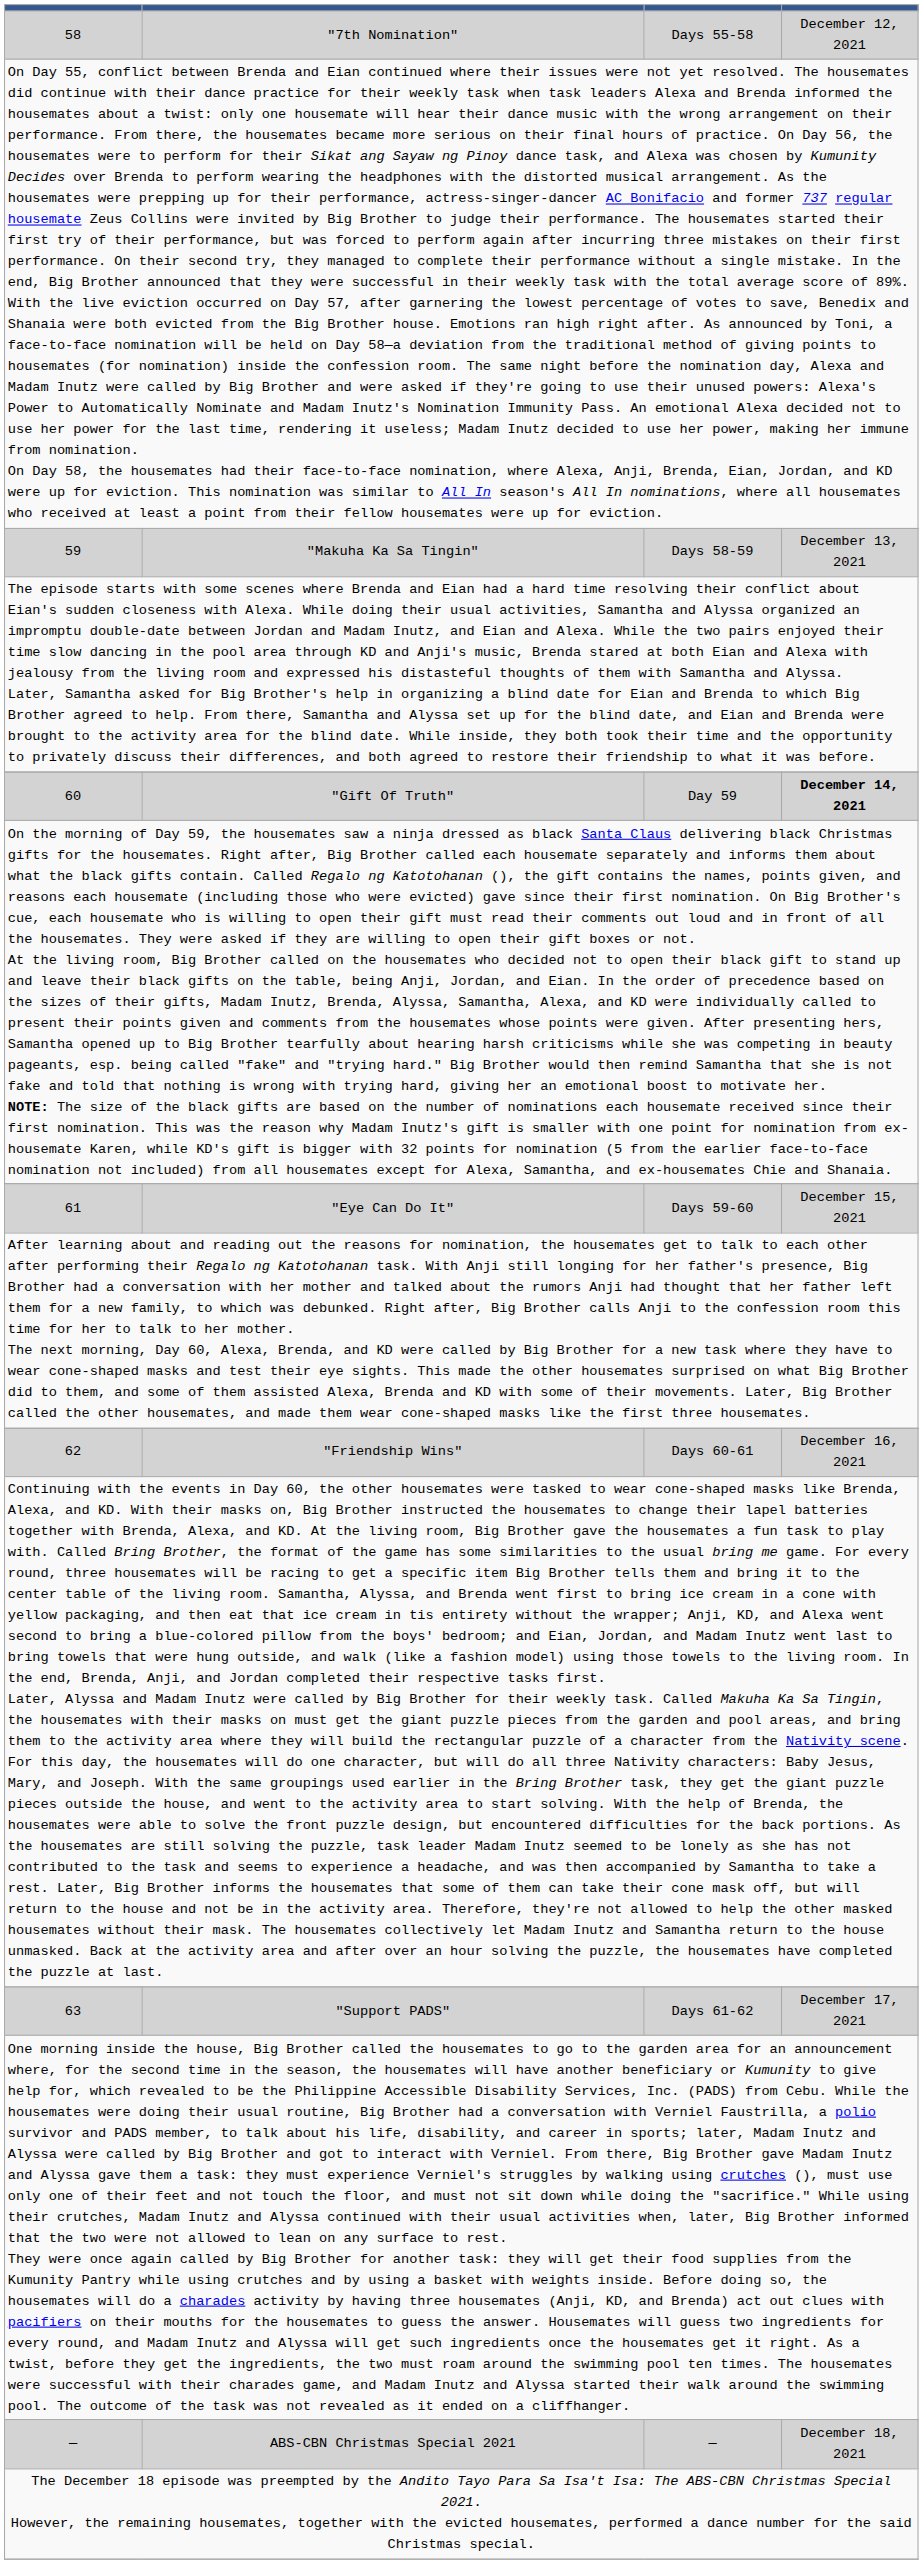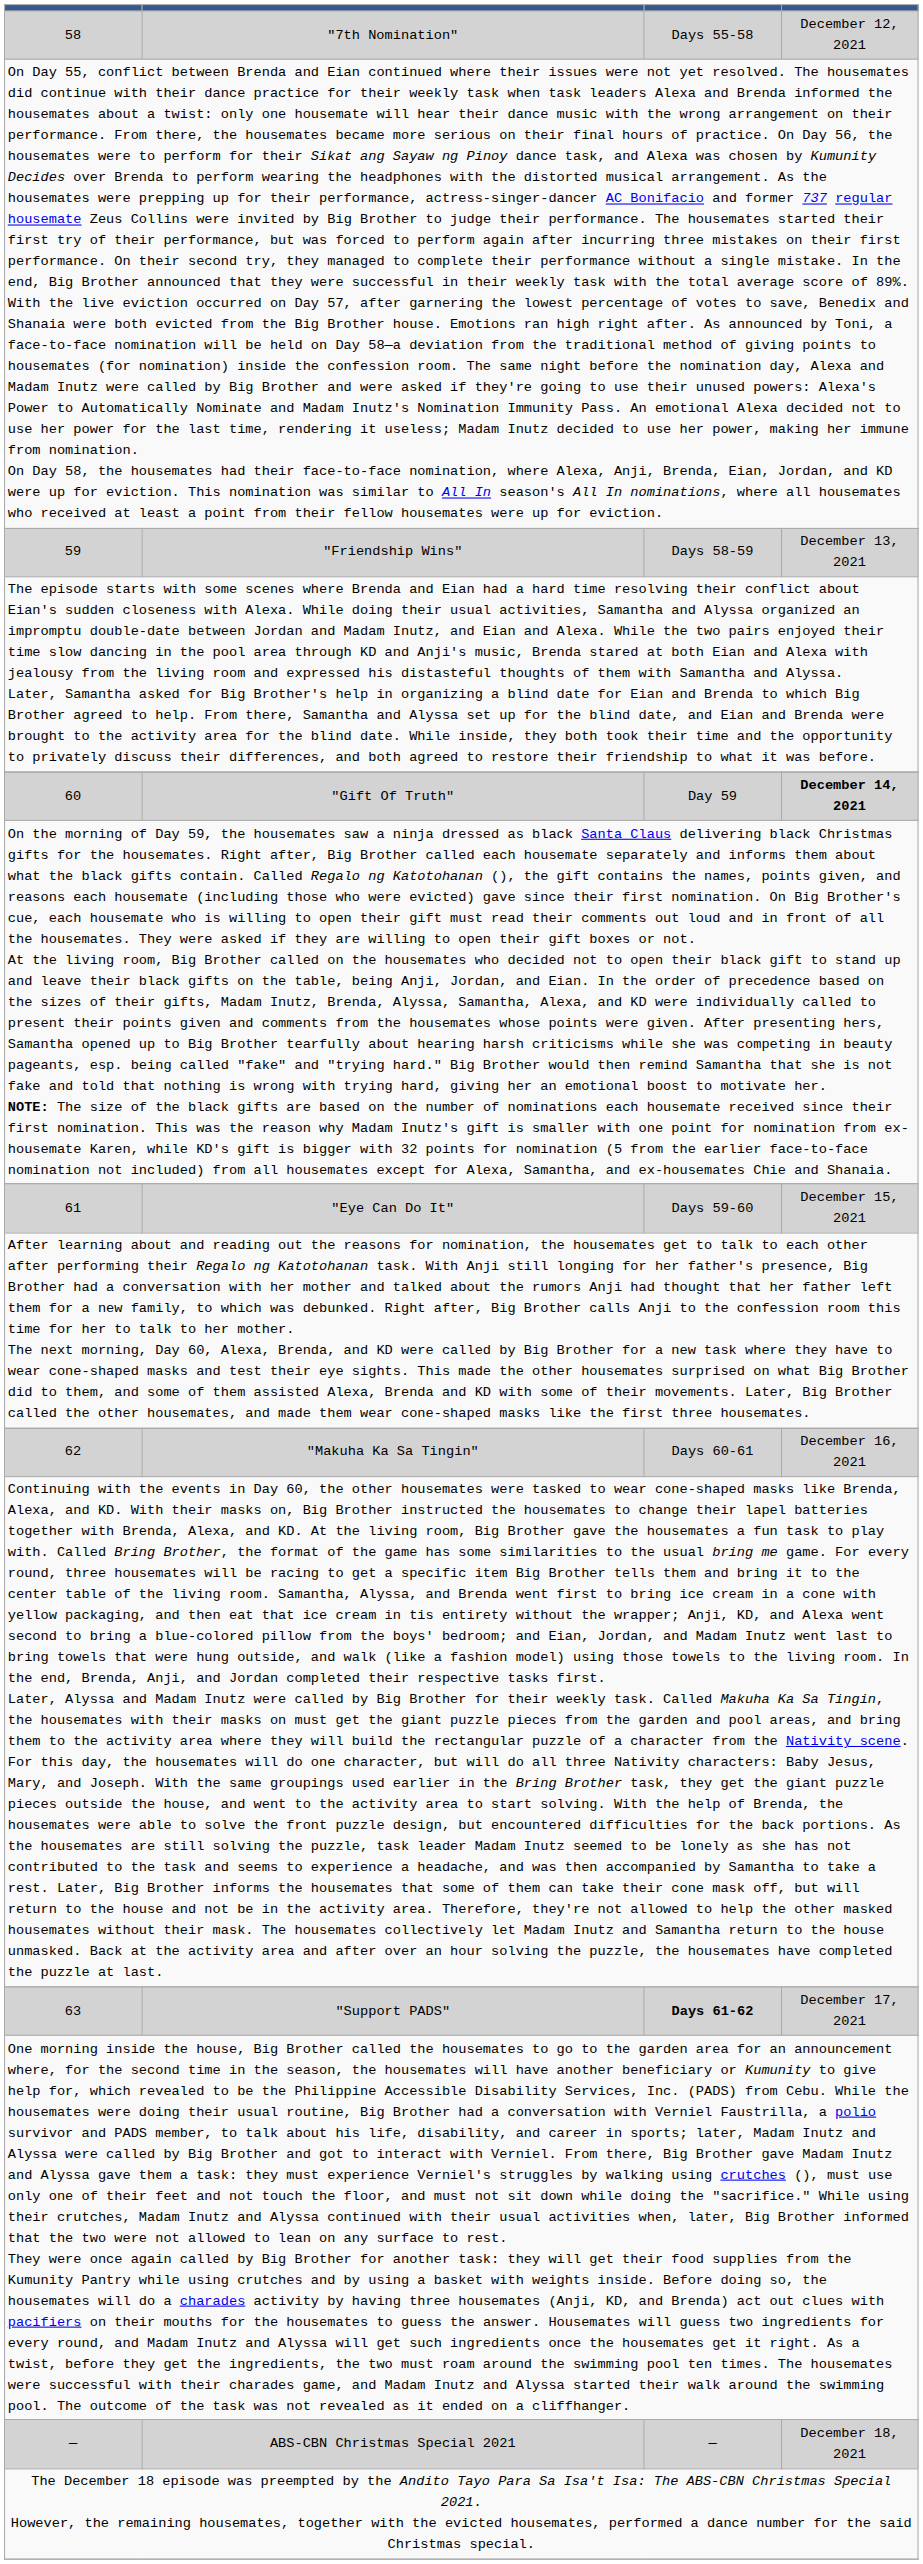 <table class="wikitable sortable" style="font-size:100%; line-height:20px; text-align:center">
 <tr>
 <th width="15%" style="background:#34588F"></th>
 <th width="55%" style="background:#34588F"></th>
 <th width="15%" style="background:#34588F"></th>
 <th width="15%" style="background:#34588F"></th>
 </tr>
 <tr style="background:lightgrey;">
 <td>58</td>
 <td>"7th Nomination"</td>
 <td>Days 55-58</td>
 <td>December 12, 2021</td>
 </tr>
 <tr>
 <td colspan="4" align="left">On Day 55, conflict between Brenda and Eian continued where their issues were not yet resolved. The housemates did continue with their dance practice for their weekly task when task leaders Alexa and Brenda informed the housemates about a twist: only one housemate will hear their dance music with the wrong arrangement on their performance. From there, the housemates became more serious on their final hours of practice. On Day 56, the housemates were to perform for their <em>Sikat ang Sayaw ng Pinoy</em> dance task, and Alexa was chosen by <em>Kumunity Decides</em> over Brenda to perform wearing the headphones with the distorted musical arrangement. As the housemates were prepping up for their performance, actress-singer-dancer <a href='#'>AC Bonifacio</a> and former <em><a href='#'>737</a></em> <a href='#'>regular housemate</a> Zeus Collins were invited by Big Brother to judge their performance. The housemates started their first try of their performance, but was forced to perform again after incurring three mistakes on their first performance. On their second try, they managed to complete their performance without a single mistake. In the end, Big Brother announced that they were successful in their weekly task with the total average score of 89%.<br>With the live eviction occurred on Day 57, after garnering the lowest percentage of votes to save, Benedix and Shanaia were both evicted from the Big Brother house. Emotions ran high right after. As announced by Toni, a face-to-face nomination will be held on Day 58—a deviation from the traditional method of giving points to housemates (for nomination) inside the confession room. The same night before the nomination day, Alexa and Madam Inutz were called by Big Brother and were asked if they're going to use their unused powers: Alexa's Power to Automatically Nominate and Madam Inutz's Nomination Immunity Pass. An emotional Alexa decided not to use her power for the last time, rendering it useless; Madam Inutz decided to use her power, making her immune from nomination.<br>On Day 58, the housemates had their face-to-face nomination, where Alexa, Anji, Brenda, Eian, Jordan, and KD were up for eviction. This nomination was similar to <em><a href='#'>All In</a></em> season's <em>All In nominations</em>, where all housemates who received at least a point from their fellow housemates were up for eviction.</td>
 </tr>
 <tr>
 </tr>
 <tr style="background:lightgrey;">
 <td>59</td>
-<td>"Makuha Ka Sa Tingin"</td>
+<td>"Friendship Wins"</td>
 <td>Days 58-59</td>
 <td>December 13, 2021</td>
 </tr>
 <tr>
 <td colspan="4" align="left">The episode starts with some scenes where Brenda and Eian had a hard time resolving their conflict about Eian's sudden closeness with Alexa. While doing their usual activities, Samantha and Alyssa organized an impromptu double-date between Jordan and Madam Inutz, and Eian and Alexa. While the two pairs enjoyed their time slow dancing in the pool area through KD and Anji's music, Brenda stared at both Eian and Alexa with jealousy from the living room and expressed his distasteful thoughts of them with Samantha and Alyssa.<br>Later, Samantha asked for Big Brother's help in organizing a blind date for Eian and Brenda to which Big Brother agreed to help. From there, Samantha and Alyssa set up for the blind date, and Eian and Brenda were brought to the activity area for the blind date. While inside, they both took their time and the opportunity to privately discuss their differences, and both agreed to restore their friendship to what it was before.</td>
 </tr>
 <tr>
 </tr>
 <tr style="background:lightgrey;">
 <td>60</td>
 <td>"Gift Of Truth"</td>
 <td>Day 59</td>
 <td><strong>December 14, 2021</strong></td>
 </tr>
 <tr>
 <td colspan="4" align="left">On the morning of Day 59, the housemates saw a ninja dressed as black <a href='#'>Santa Claus</a> delivering black Christmas gifts for the housemates. Right after, Big Brother called each housemate separately and informs them about what the black gifts contain. Called <em>Regalo ng Katotohanan</em> (), the gift contains the names, points given, and reasons each housemate (including those who were evicted) gave since their first nomination. On Big Brother's cue, each housemate who is willing to open their gift must read their comments out loud and in front of all the housemates. They were asked if they are willing to open their gift boxes or not.<br>At the living room, Big Brother called on the housemates who decided not to open their black gift to stand up and leave their black gifts on the table, being Anji, Jordan, and Eian. In the order of precedence based on the sizes of their gifts, Madam Inutz, Brenda, Alyssa, Samantha, Alexa, and KD were individually called to present their points given and comments from the housemates whose points were given. After presenting hers, Samantha opened up to Big Brother tearfully about hearing harsh criticisms while she was competing in beauty pageants, esp. being called "fake" and "trying hard." Big Brother would then remind Samantha that she is not fake and told that nothing is wrong with trying hard, giving her an emotional boost to motivate her.<br><strong>NOTE:</strong> The size of the black gifts are based on the number of nominations each housemate received since their first nomination. This was the reason why Madam Inutz's gift is smaller with one point for nomination from ex-housemate Karen, while KD's gift is bigger with 32 points for nomination (5 from the earlier face-to-face nomination not included) from all housemates except for Alexa, Samantha, and ex-housemates Chie and Shanaia.</td>
 </tr>
 <tr>
 </tr>
 <tr style="background:lightgrey;">
 <td>61</td>
 <td>"Eye Can Do It"</td>
 <td>Days 59-60</td>
 <td>December 15, 2021</td>
 </tr>
 <tr>
 <td colspan="4" align="left">After learning about and reading out the reasons for nomination, the housemates get to talk to each other after performing their <em>Regalo ng Katotohanan</em> task. With Anji still longing for her father's presence, Big Brother had a conversation with her mother and talked about the rumors Anji had thought that her father left them for a new family, to which was debunked. Right after, Big Brother calls Anji to the confession room this time for her to talk to her mother.<br>The next morning, Day 60, Alexa, Brenda, and KD were called by Big Brother for a new task where they have to wear cone-shaped masks and test their eye sights. This made the other housemates surprised on what Big Brother did to them, and some of them assisted Alexa, Brenda and KD with some of their movements. Later, Big Brother called the other housemates, and made them wear cone-shaped masks like the first three housemates.</td>
 </tr>
 <tr>
 </tr>
 <tr style="background:lightgrey;">
 <td>62</td>
-<td>"Friendship Wins"</td>
+<td>"Makuha Ka Sa Tingin"</td>
 <td>Days 60-61</td>
 <td>December 16, 2021</td>
 </tr>
 <tr>
 <td colspan="4" align="left">Continuing with the events in Day 60, the other housemates were tasked to wear cone-shaped masks like Brenda, Alexa, and KD. With their masks on, Big Brother instructed the housemates to change their lapel batteries together with Brenda, Alexa, and KD. At the living room, Big Brother gave the housemates a fun task to play with. Called <em>Bring Brother</em>, the format of the game has some similarities to the usual <em>bring me</em> game. For every round, three housemates will be racing to get a specific item Big Brother tells them and bring it to the center table of the living room. Samantha, Alyssa, and Brenda went first to bring ice cream in a cone with yellow packaging, and then eat that ice cream in tis entirety without the wrapper; Anji, KD, and Alexa went second to bring a blue-colored pillow from the boys' bedroom; and Eian, Jordan, and Madam Inutz went last to bring towels that were hung outside, and walk (like a fashion model) using those towels to the living room. In the end, Brenda, Anji, and Jordan completed their respective tasks first.<br>Later, Alyssa and Madam Inutz were called by Big Brother for their weekly task. Called <em>Makuha Ka Sa Tingin</em>, the housemates with their masks on must get the giant puzzle pieces from the garden and pool areas, and bring them to the activity area where they will build the rectangular puzzle of a character from the <a href='#'>Nativity scene</a>. For this day, the housemates will do one character, but will do all three Nativity characters: Baby Jesus, Mary, and Joseph. With the same groupings used earlier in the <em>Bring Brother</em> task, they get the giant puzzle pieces outside the house, and went to the activity area to start solving. With the help of Brenda, the housemates were able to solve the front puzzle design, but encountered difficulties for the back portions. As the housemates are still solving the puzzle, task leader Madam Inutz seemed to be lonely as she has not contributed to the task and seems to experience a headache, and was then accompanied by Samantha to take a rest. Later, Big Brother informs the housemates that some of them can take their cone mask off, but will return to the house and not be in the activity area. Therefore, they're not allowed to help the other masked housemates without their mask. The housemates collectively let Madam Inutz and Samantha return to the house unmasked. Back at the activity area and after over an hour solving the puzzle, the housemates have completed the puzzle at last.</td>
 </tr>
 <tr>
 </tr>
 <tr style="background:lightgrey;">
 <td>63</td>
 <td>"Support PADS"</td>
-<td>Days 61-62</td>
+<td><strong>Days 61-62</strong></td>
 <td>December 17, 2021</td>
 </tr>
 <tr>
 <td colspan="4" align="left">One morning inside the house, Big Brother called the housemates to go to the garden area for an announcement where, for the second time in the season, the housemates will have another beneficiary or <em>Kumunity</em> to give help for, which revealed to be the Philippine Accessible Disability Services, Inc. (PADS) from Cebu. While the housemates were doing their usual routine, Big Brother had a conversation with Verniel Faustrilla, a <a href='#'>polio</a> survivor and PADS member, to talk about his life, disability, and career in sports; later, Madam Inutz and Alyssa were called by Big Brother and got to interact with Verniel. From there, Big Brother gave Madam Inutz and Alyssa gave them a task: they must experience Verniel's struggles by walking using <a href='#'>crutches</a> (), must use only one of their feet and not touch the floor, and must not sit down while doing the "sacrifice." While using their crutches, Madam Inutz and Alyssa continued with their usual activities when, later, Big Brother informed that the two were not allowed to lean on any surface to rest.<br>They were once again called by Big Brother for another task: they will get their food supplies from the Kumunity Pantry while using crutches and by using a basket with weights inside. Before doing so, the housemates will do a <a href='#'>charades</a> activity by having three housemates (Anji, KD, and Brenda) act out clues with <a href='#'>pacifiers</a> on their mouths for the housemates to guess the answer. Housemates will guess two ingredients for every round, and Madam Inutz and Alyssa will get such ingredients once the housemates get it right. As a twist, before they get the ingredients, the two must roam around the swimming pool ten times. The housemates were successful with their charades game, and Madam Inutz and Alyssa started their walk around the swimming pool. The outcome of the task was not revealed as it ended on a cliffhanger.</td>
 </tr>
 <tr>
 </tr>
 <tr style="background:lightgrey;">
 <td>—</td>
 <td>ABS-CBN Christmas Special 2021</td>
 <td>—</td>
 <td>December 18, 2021</td>
 </tr>
 <tr>
 <td colspan="4" align="center">The December 18 episode was preempted by the <em>Andito Tayo Para Sa Isa't Isa: The ABS-CBN Christmas Special 2021</em>.<br>However, the remaining housemates, together with the evicted housemates, performed a dance number for the said Christmas special.</td>
 </tr>
 <tr>
 </tr>
 </table>
